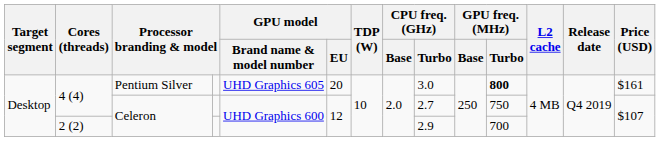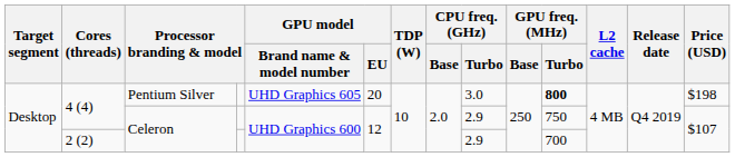 <table class="wikitable">
 <tr>
 <th rowspan=2>Target<br>segment</th>
 <th rowspan=2>Cores<br>(threads)</th>
 <th colspan=2 rowspan="2">Processor<br>branding & model</th>
 <th colspan="2">GPU model</th>
 <th rowspan=2>TDP<br>(W)</th>
 <th colspan=2>CPU freq.<br>(GHz)</th>
 <th colspan=2>GPU freq.<br>(MHz)</th>
 <th rowspan=2><a href='#'>L2<br>cache</a></th>
 <th rowspan=2>Release<br>date</th>
 <th rowspan=2>Price<br>(USD)</th>
 </tr>
 <tr>
 <th>Brand name &<br>model number</th>
 <th>EU</th>
 <th>Base</th>
 <th>Turbo</th>
 <th>Base</th>
 <th>Turbo</th>
 </tr>
 <tr>
 <td rowspan="3">Desktop</td>
 <td rowspan="2">4 (4)</td>
 <td rowspan="1">Pentium Silver</td>
 <td></td>
 <td rowspan="1"><a href='#'>UHD Graphics 605</a></td>
 <td rowspan="1">20</td>
 <td rowspan="3">10</td>
 <td rowspan="3">2.0</td>
 <td rowspan="1">3.0</td>
 <td rowspan="3">250</td>
 <td rowspan="1"><strong>800</strong></td>
 <td rowspan="3">4 MB</td>
 <td rowspan="3">Q4 2019</td>
-<td rowspan="1">$161</td>
+<td rowspan="1">$198</td>
 </tr>
 <tr>
 <td rowspan="2">Celeron</td>
 <td></td>
 <td rowspan="2"><a href='#'>UHD Graphics 600</a></td>
 <td rowspan="2">12</td>
-<td rowspan="1">2.7</td>
+<td rowspan="1">2.9</td>
 <td rowspan="1">750</td>
 <td rowspan="2">$107</td>
 </tr>
 <tr>
 <td rowspan="1">2 (2)</td>
 <td></td>
 <td rowspan="1">2.9</td>
 <td rowspan="1">700</td>
 </tr>
 </table>
